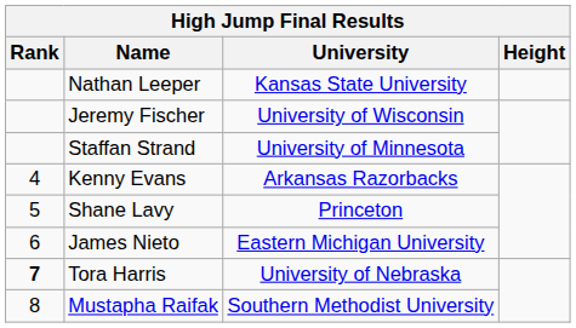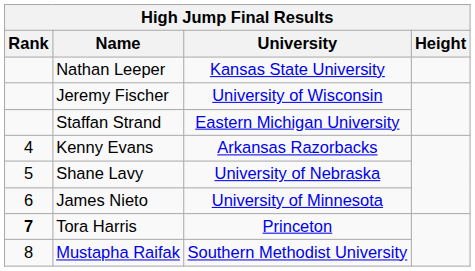 <table class="wikitable sortable" style="text-align:center">
 <tr>
 <th colspan="4">High Jump Final Results</th>
 </tr>
 <tr>
 <th>Rank</th>
 <th>Name</th>
 <th>University</th>
 <th>Height</th>
 </tr>
 <tr>
 <td></td>
 <td align=left>Nathan Leeper</td>
 <td><a href='#'>Kansas State University</a></td>
 <td></td>
 </tr>
 <tr>
 <td></td>
 <td align=left>Jeremy Fischer</td>
 <td><a href='#'>University of Wisconsin</a></td>
 <td rowspan="2" style="text-align:center"></td>
 </tr>
 <tr>
 <td></td>
 <td align=left>Staffan Strand</td>
-<td><a href='#'>University of Minnesota</a></td>
+<td><a href='#'>Eastern Michigan University</a></td>
 </tr>
 <tr>
 <td>4</td>
 <td align=left>Kenny Evans</td>
 <td><a href='#'>Arkansas Razorbacks</a></td>
 <td rowspan="3" style="text-align:center"></td>
 </tr>
 <tr>
 <td>5</td>
 <td align=left>Shane Lavy</td>
-<td><a href='#'>Princeton</a></td>
+<td><a href='#'>University of Nebraska</a></td>
 </tr>
 <tr>
 <td>6</td>
 <td align=left>James Nieto</td>
-<td><a href='#'>Eastern Michigan University</a></td>
+<td><a href='#'>University of Minnesota</a></td>
 </tr>
 <tr>
 <td><strong>7</strong></td>
 <td align=left>Tora Harris</td>
-<td><a href='#'>University of Nebraska</a></td>
+<td><a href='#'>Princeton</a></td>
 <td rowspan="2" style="text-align:center"></td>
 </tr>
 <tr>
 <td>8</td>
 <td align=left><a href='#'>Mustapha Raifak</a></td>
 <td><a href='#'>Southern Methodist University</a></td>
 </tr>
 </table>
